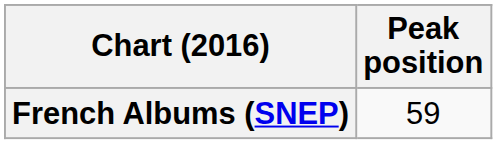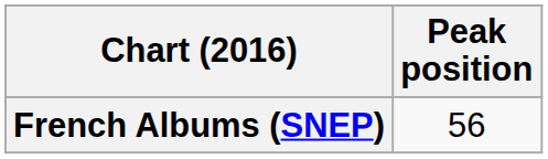 <table class="wikitable sortable plainrowheaders" style="text-align:center">
 <tr>
 <th scope="col">Chart (2016)</th>
 <th scope="col">Peak<br> position</th>
 </tr>
 <tr>
 <th scope="row">French Albums (<a href='#'>SNEP</a>)</th>
-<td>59</td>
+<td>56</td>
 </tr>
 </table>
